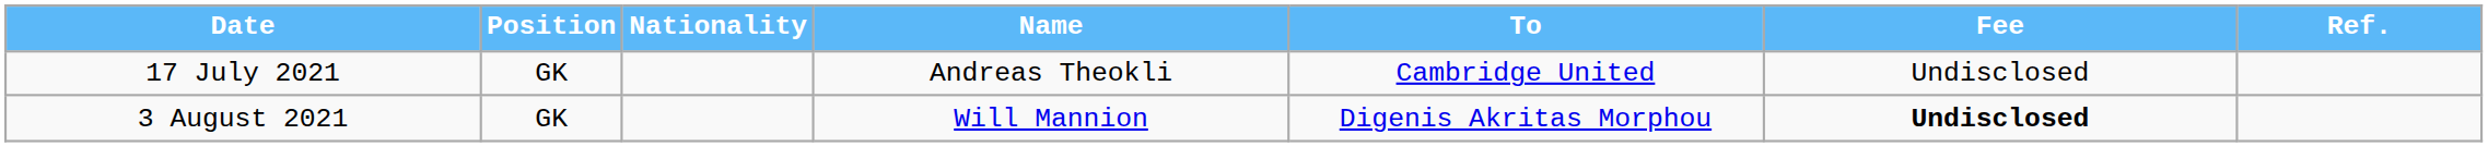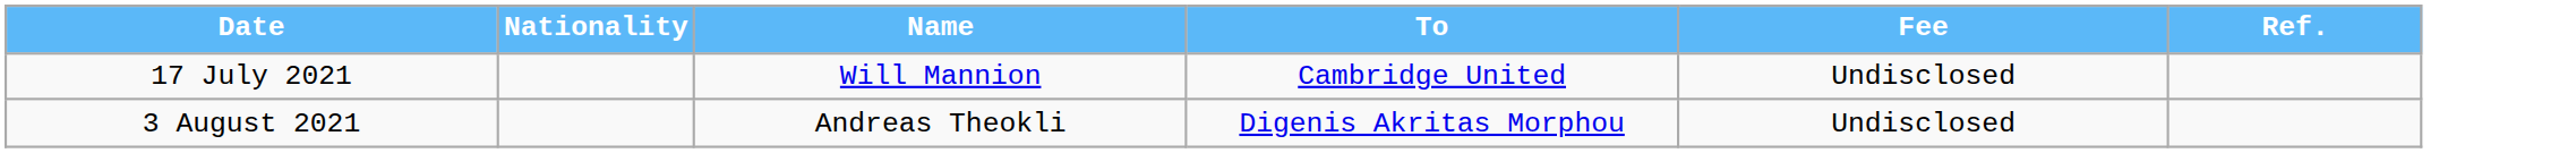 <table class="wikitable"  style="text-align:center; font-size:90%; ">
 <tr>
 <th style="background:#5BB8F8; color:white; width:200px;">Date</th>
-<th style="background:#5BB8F8; color:white; width:50px;">Position</th>
 <th style="background:#5BB8F8; color:white; width:50px;">Nationality</th>
 <th style="background:#5BB8F8; color:white; width:200px;">Name</th>
 <th style="background:#5BB8F8; color:white; width:200px;">To</th>
 <th style="background:#5BB8F8; color:white; width:200px;">Fee</th>
 <th style="background:#5BB8F8; color:white; width:100px;">Ref.</th>
 </tr>
 <tr>
 <td>17 July 2021</td>
-<td>GK</td>
 <td></td>
-<td>Andreas Theokli</td>
+<td><a href='#'>Will Mannion</a></td>
 <td><a href='#'>Cambridge United</a></td>
 <td>Undisclosed</td>
 <td></td>
 </tr>
 <tr>
 <td>3 August 2021</td>
-<td>GK</td>
 <td></td>
-<td><a href='#'>Will Mannion</a></td>
+<td>Andreas Theokli</td>
 <td><a href='#'>Digenis Akritas Morphou</a></td>
-<td><strong>Undisclosed</strong></td>
+<td>Undisclosed</td>
 <td></td>
 </tr>
 </table>
